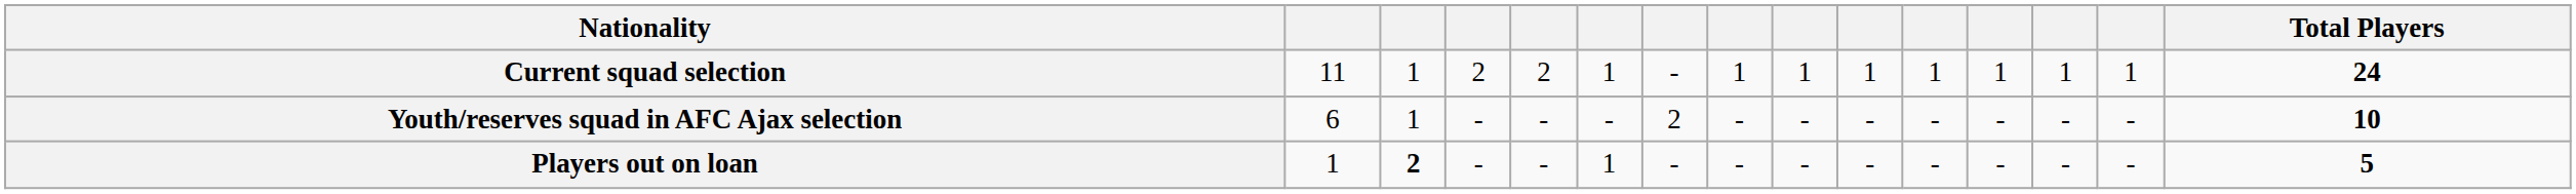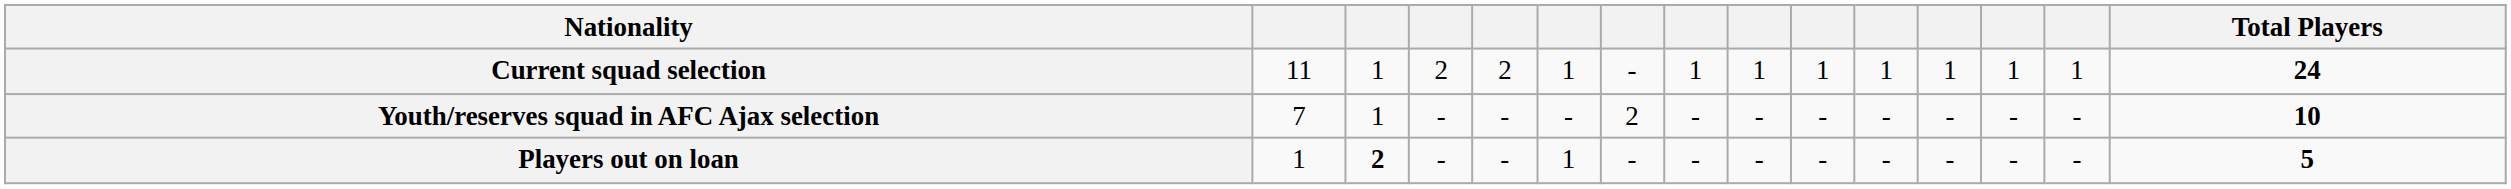 <table class="wikitable" style="width:100%; font-size:85%;">
 <tr valign=top>
 <th align=center>Nationality</th>
 <th align=center></th>
 <th align=center></th>
 <th align=center></th>
 <th align=center></th>
 <th align=center></th>
 <th align=center></th>
 <th align=center></th>
 <th align=center></th>
 <th align=center></th>
 <th align=center></th>
 <th align=center></th>
 <th align=center></th>
 <th align=center></th>
 <th align=center><strong>Total Players</strong></th>
 </tr>
 <tr>
 <th align=center>Current squad selection</th>
 <td align=center>11</td>
 <td align=center>1</td>
 <td align=center>2</td>
 <td align=center>2</td>
 <td align=center>1</td>
 <td align=center>-</td>
 <td align=center>1</td>
 <td align=center>1</td>
 <td align=center>1</td>
 <td align=center>1</td>
 <td align=center>1</td>
 <td align=center>1</td>
 <td align=center>1</td>
 <td align=center><strong>24</strong></td>
 </tr>
 <tr>
 <th align=center>Youth/reserves squad in AFC Ajax selection</th>
-<td align=center>6</td>
+<td align=center>7</td>
 <td align=center>1</td>
 <td align=center>-</td>
 <td align=center>-</td>
 <td align=center>-</td>
 <td align=center>2</td>
 <td align=center>-</td>
 <td align=center>-</td>
 <td align=center>-</td>
 <td align=center>-</td>
 <td align=center>-</td>
 <td align=center>-</td>
 <td align=center>-</td>
 <td align=center><strong>10</strong></td>
 </tr>
 <tr>
 <th align=center>Players out on loan</th>
 <td align=center>1</td>
 <td align=center><strong>2</strong></td>
 <td align=center>-</td>
 <td align=center>-</td>
 <td align=center>1</td>
 <td align=center>-</td>
 <td align=center>-</td>
 <td align=center>-</td>
 <td align=center>-</td>
 <td align=center>-</td>
 <td align=center>-</td>
 <td align=center>-</td>
 <td align=center>-</td>
 <td align=center><strong>5</strong></td>
 </tr>
 </table>
